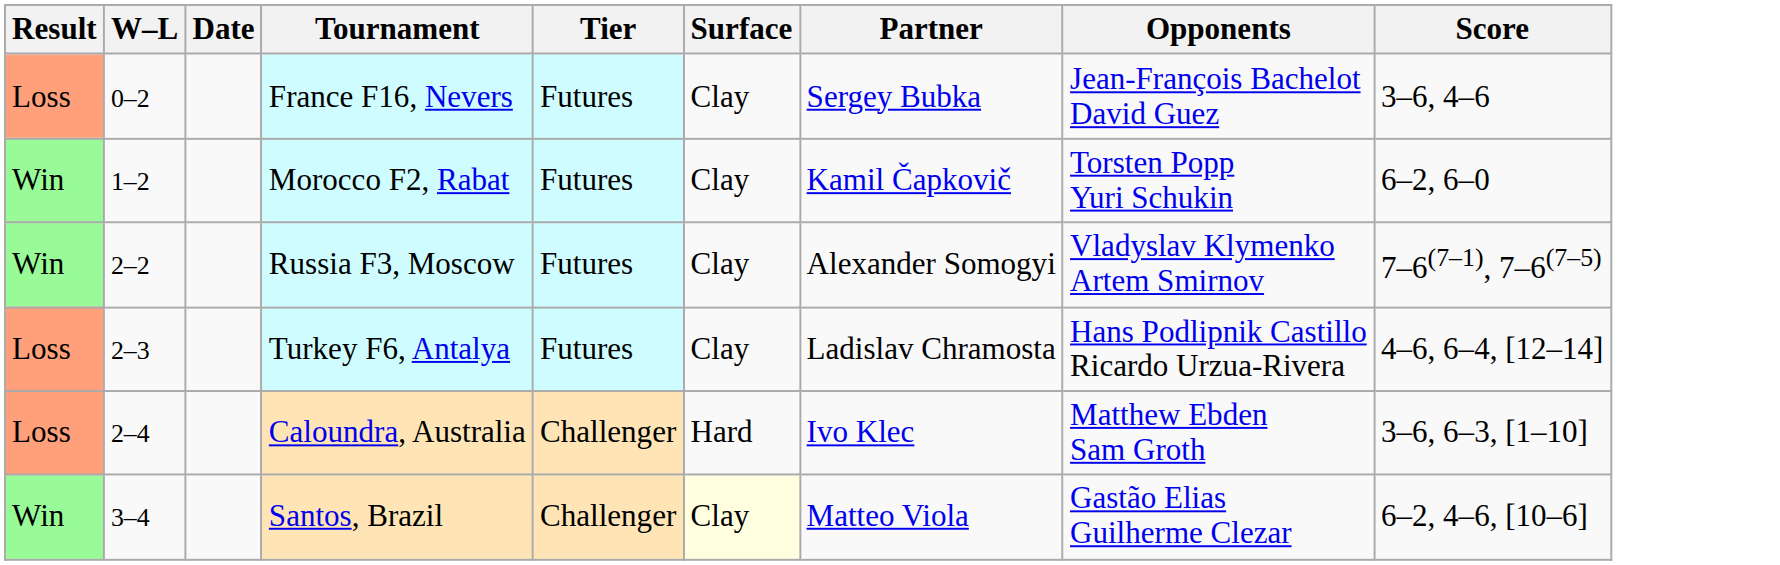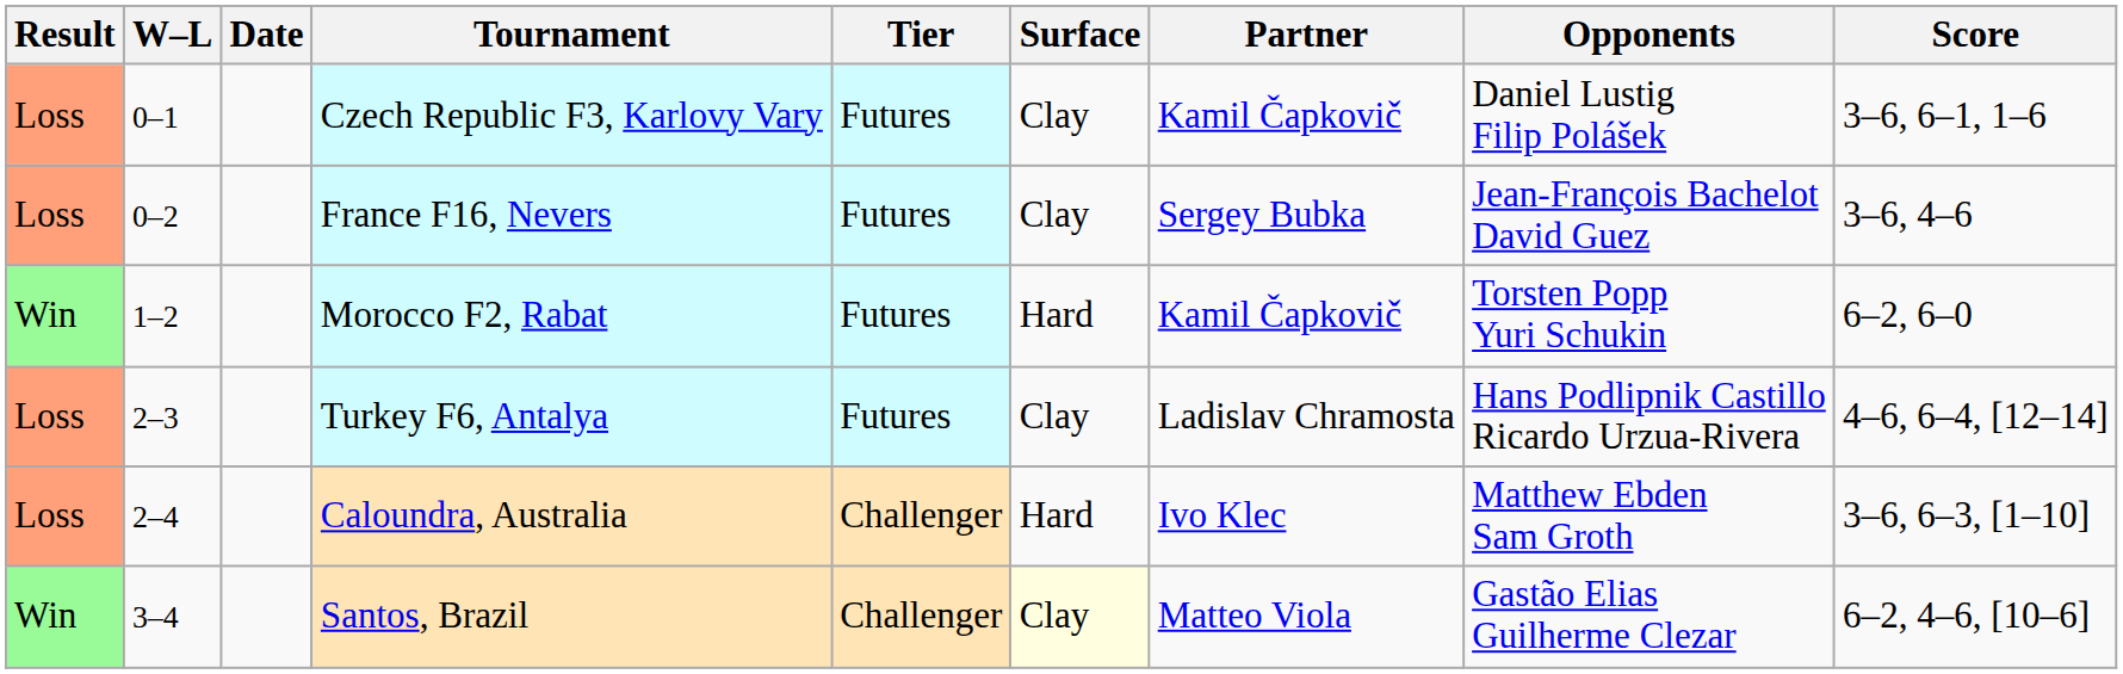 <table class="sortable wikitable">
 <tr>
 <th>Result</th>
 <th class="unsortable">W–L</th>
 <th>Date</th>
 <th>Tournament</th>
 <th>Tier</th>
 <th>Surface</th>
 <th>Partner</th>
 <th>Opponents</th>
 <th class="unsortable">Score</th>
+</tr>
+<tr>
+<td style="background:#ffa07a;">Loss</td>
+<td><small>0–1</small></td>
+<td></td>
+<td style="background:#cffcff;">Czech Republic F3, <a href='#'>Karlovy Vary</a></td>
+<td style="background:#cffcff;">Futures</td>
+<td>Clay</td>
+<td> <a href='#'>Kamil Čapkovič</a></td>
+<td> Daniel Lustig <br>  <a href='#'>Filip Polášek</a></td>
+<td>3–6, 6–1, 1–6</td>
 </tr>
 <tr>
 <td style="background:#ffa07a;">Loss</td>
 <td><small>0–2</small></td>
 <td></td>
 <td style="background:#cffcff;">France F16, <a href='#'>Nevers</a></td>
 <td style="background:#cffcff;">Futures</td>
 <td>Clay</td>
 <td> <a href='#'>Sergey Bubka</a></td>
 <td> <a href='#'>Jean-François Bachelot</a> <br>  <a href='#'>David Guez</a></td>
 <td>3–6, 4–6</td>
 </tr>
 <tr>
 <td style="background:#98fb98;">Win</td>
 <td><small>1–2</small></td>
 <td></td>
 <td style="background:#cffcff;">Morocco F2, <a href='#'>Rabat</a></td>
 <td style="background:#cffcff;">Futures</td>
-<td>Clay</td>
+<td>Hard</td>
 <td> <a href='#'>Kamil Čapkovič</a></td>
 <td> <a href='#'>Torsten Popp</a> <br>  <a href='#'>Yuri Schukin</a></td>
 <td>6–2, 6–0</td>
-</tr>
-<tr>
-<td style="background:#98fb98;">Win</td>
-<td><small>2–2</small></td>
-<td></td>
-<td style="background:#cffcff;">Russia F3, Moscow</td>
-<td style="background:#cffcff;">Futures</td>
-<td>Clay</td>
-<td> Alexander Somogyi</td>
-<td> <a href='#'>Vladyslav Klymenko</a> <br>  <a href='#'>Artem Smirnov</a></td>
-<td>7–6<sup>(7–1)</sup>, 7–6<sup>(7–5)</sup></td>
 </tr>
 <tr>
 <td style="background:#ffa07a;">Loss</td>
 <td><small>2–3</small></td>
 <td></td>
 <td style="background:#cffcff;">Turkey F6, <a href='#'>Antalya</a></td>
 <td style="background:#cffcff;">Futures</td>
 <td>Clay</td>
 <td> Ladislav Chramosta</td>
 <td> <a href='#'>Hans Podlipnik Castillo</a> <br>  Ricardo Urzua-Rivera</td>
 <td>4–6, 6–4, [12–14]</td>
 </tr>
 <tr>
 <td style="background:#ffa07a;">Loss</td>
 <td><small>2–4</small></td>
 <td></td>
 <td style="background:moccasin;"><a href='#'>Caloundra</a>, Australia</td>
 <td style="background:moccasin;">Challenger</td>
 <td>Hard</td>
 <td> <a href='#'>Ivo Klec</a></td>
 <td> <a href='#'>Matthew Ebden</a> <br>  <a href='#'>Sam Groth</a></td>
 <td>3–6, 6–3, [1–10]</td>
 </tr>
 <tr>
 <td style="background:#98fb98;">Win</td>
 <td><small>3–4</small></td>
 <td></td>
 <td style="background:moccasin;"><a href='#'>Santos</a>, Brazil</td>
 <td style="background:moccasin;">Challenger</td>
 <td style="background: lightyellow;">Clay</td>
 <td> <a href='#'>Matteo Viola</a></td>
 <td> <a href='#'>Gastão Elias</a> <br>  <a href='#'>Guilherme Clezar</a></td>
 <td>6–2, 4–6, [10–6]</td>
 </tr>
 </table>
